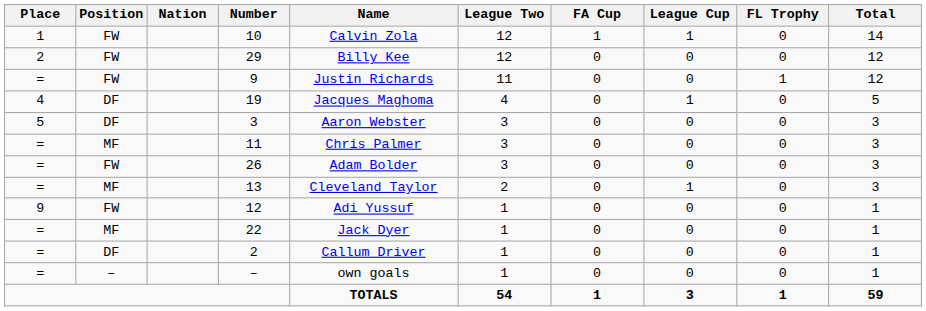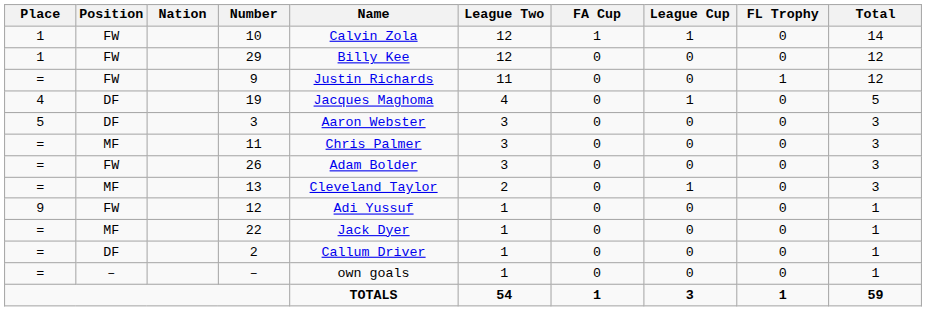 <table class="wikitable" style="font-size: 95%; text-align: center;">
 <tr>
 <th width=60>Place</th>
 <th width=60>Position</th>
 <th width=60>Nation</th>
 <th width=60>Number</th>
 <th width=150>Name</th>
 <th width=80>League Two</th>
 <th width=80>FA Cup</th>
 <th width=80>League Cup</th>
 <th width=80>FL Trophy</th>
 <th width=80><strong>Total</strong></th>
 </tr>
 <tr>
 <td>1</td>
 <td>FW</td>
 <td></td>
 <td>10</td>
 <td><a href='#'>Calvin Zola</a></td>
 <td>12</td>
 <td>1</td>
 <td>1</td>
 <td>0</td>
 <td>14</td>
 </tr>
 <tr>
-<td>2</td>
+<td>1</td>
 <td>FW</td>
 <td></td>
 <td>29</td>
 <td><a href='#'>Billy Kee</a></td>
 <td>12</td>
 <td>0</td>
 <td>0</td>
 <td>0</td>
 <td>12</td>
 </tr>
 <tr>
 <td>=</td>
 <td>FW</td>
 <td></td>
 <td>9</td>
 <td><a href='#'>Justin Richards</a></td>
 <td>11</td>
 <td>0</td>
 <td>0</td>
 <td>1</td>
 <td>12</td>
 </tr>
 <tr>
 <td>4</td>
 <td>DF</td>
 <td></td>
 <td>19</td>
 <td><a href='#'>Jacques Maghoma</a></td>
 <td>4</td>
 <td>0</td>
 <td>1</td>
 <td>0</td>
 <td>5</td>
 </tr>
 <tr>
 <td>5</td>
 <td>DF</td>
 <td></td>
 <td>3</td>
 <td><a href='#'>Aaron Webster</a></td>
 <td>3</td>
 <td>0</td>
 <td>0</td>
 <td>0</td>
 <td>3</td>
 </tr>
 <tr>
 <td>=</td>
 <td>MF</td>
 <td></td>
 <td>11</td>
 <td><a href='#'>Chris Palmer</a></td>
 <td>3</td>
 <td>0</td>
 <td>0</td>
 <td>0</td>
 <td>3</td>
 </tr>
 <tr>
 <td>=</td>
 <td>FW</td>
 <td></td>
 <td>26</td>
 <td><a href='#'>Adam Bolder</a></td>
 <td>3</td>
 <td>0</td>
 <td>0</td>
 <td>0</td>
 <td>3</td>
 </tr>
 <tr>
 <td>=</td>
 <td>MF</td>
 <td></td>
 <td>13</td>
 <td><a href='#'>Cleveland Taylor</a></td>
 <td>2</td>
 <td>0</td>
 <td>1</td>
 <td>0</td>
 <td>3</td>
 </tr>
 <tr>
 <td>9</td>
 <td>FW</td>
 <td></td>
 <td>12</td>
 <td><a href='#'>Adi Yussuf</a></td>
 <td>1</td>
 <td>0</td>
 <td>0</td>
 <td>0</td>
 <td>1</td>
 </tr>
 <tr>
 <td>=</td>
 <td>MF</td>
 <td></td>
 <td>22</td>
 <td><a href='#'>Jack Dyer</a></td>
 <td>1</td>
 <td>0</td>
 <td>0</td>
 <td>0</td>
 <td>1</td>
 </tr>
 <tr>
 <td>=</td>
 <td>DF</td>
 <td></td>
 <td>2</td>
 <td><a href='#'>Callum Driver</a></td>
 <td>1</td>
 <td>0</td>
 <td>0</td>
 <td>0</td>
 <td>1</td>
 </tr>
 <tr>
 <td>=</td>
 <td>–</td>
 <td></td>
 <td>–</td>
 <td>own goals</td>
 <td>1</td>
 <td>0</td>
 <td>0</td>
 <td>0</td>
 <td>1</td>
 </tr>
 <tr>
 <td colspan="4"></td>
 <td><strong>TOTALS</strong></td>
 <td><strong>54</strong></td>
 <td><strong>1</strong></td>
 <td><strong>3</strong></td>
 <td><strong>1</strong></td>
 <td><strong>59</strong></td>
 </tr>
 </table>
